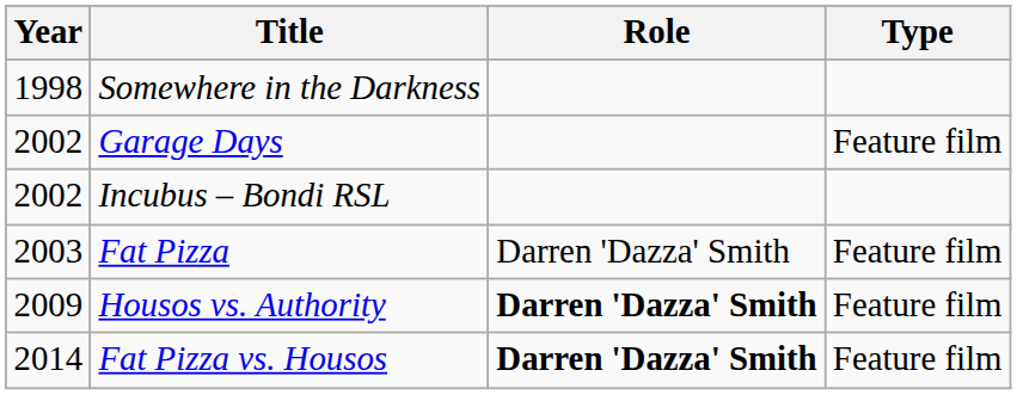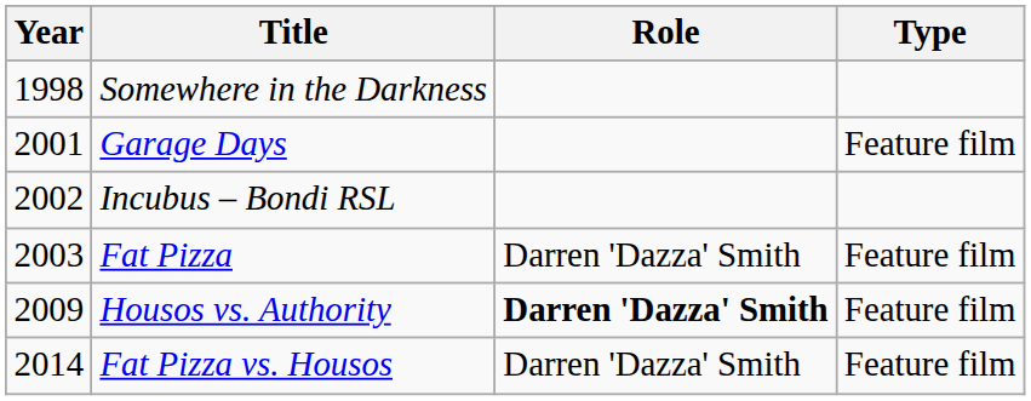 <table class="wikitable" border="1">
 <tr>
 <th>Year</th>
 <th>Title</th>
 <th>Role</th>
 <th>Type</th>
 </tr>
 <tr>
 <td>1998</td>
 <td><em>Somewhere in the Darkness</em></td>
 <td></td>
 <td></td>
 </tr>
 <tr>
-<td>2002</td>
+<td>2001</td>
 <td><em><a href='#'>Garage Days</a></em></td>
 <td></td>
 <td>Feature film</td>
 </tr>
 <tr>
 <td>2002</td>
 <td><em>Incubus – Bondi RSL</em></td>
 <td></td>
 <td></td>
 </tr>
 <tr>
 <td>2003</td>
 <td><em><a href='#'>Fat Pizza</a></em></td>
 <td>Darren 'Dazza' Smith</td>
 <td>Feature film</td>
 </tr>
 <tr>
 <td>2009</td>
 <td><em><a href='#'>Housos vs. Authority</a></em></td>
 <td><strong>Darren 'Dazza' Smith</strong></td>
 <td>Feature film</td>
 </tr>
 <tr>
 <td>2014</td>
 <td><em><a href='#'>Fat Pizza vs. Housos</a></em></td>
-<td><strong>Darren 'Dazza' Smith</strong></td>
+<td>Darren 'Dazza' Smith</td>
 <td>Feature film</td>
 </tr>
 </table>
